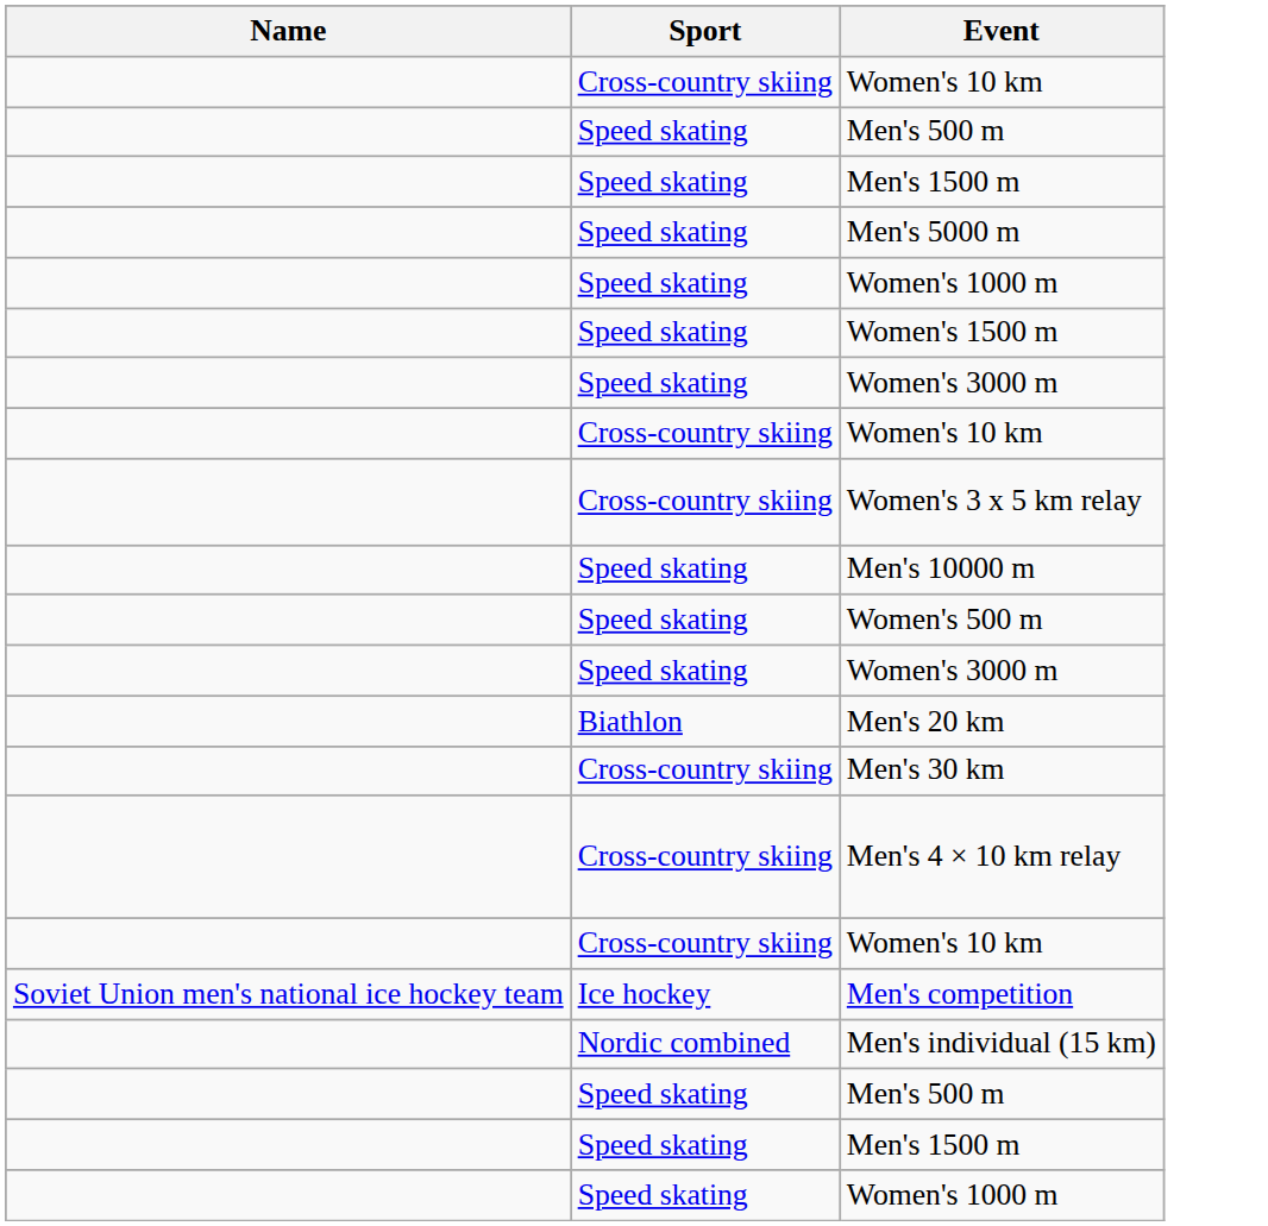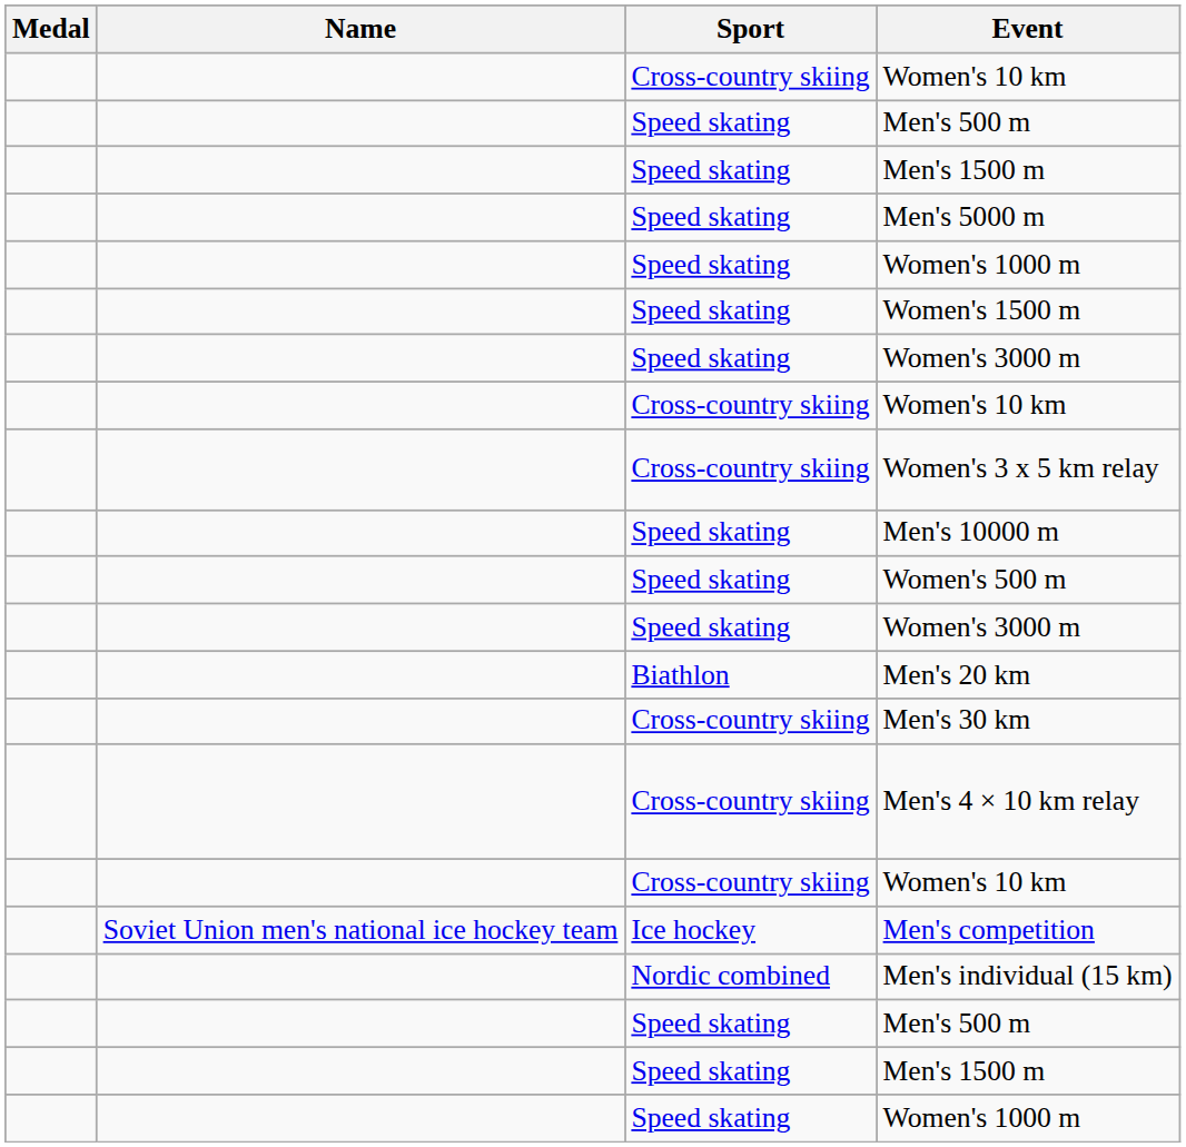 <table class="wikitable sortable" style="font-size:90%">
 <tr>
+<th>Medal</th>
 <th>Name</th>
 <th>Sport</th>
 <th>Event</th>
 </tr>
 <tr>
 <td></td>
+<td></td>
 <td><a href='#'>Cross-country skiing</a></td>
 <td>Women's 10 km</td>
 </tr>
 <tr>
+<td></td>
 <td></td>
 <td><a href='#'>Speed skating</a></td>
 <td>Men's 500 m</td>
 </tr>
 <tr>
 <td></td>
+<td></td>
 <td><a href='#'>Speed skating</a></td>
 <td>Men's 1500 m</td>
 </tr>
 <tr>
+<td></td>
 <td></td>
 <td><a href='#'>Speed skating</a></td>
 <td>Men's 5000 m</td>
 </tr>
 <tr>
 <td></td>
+<td></td>
 <td><a href='#'>Speed skating</a></td>
 <td>Women's 1000 m</td>
 </tr>
 <tr>
+<td></td>
 <td></td>
 <td><a href='#'>Speed skating</a></td>
 <td>Women's 1500 m</td>
 </tr>
 <tr>
 <td></td>
+<td></td>
 <td><a href='#'>Speed skating</a></td>
 <td>Women's 3000 m</td>
 </tr>
 <tr>
 <td></td>
+<td></td>
 <td><a href='#'>Cross-country skiing</a></td>
 <td>Women's 10 km</td>
 </tr>
 <tr>
+<td></td>
 <td> <br>  <br> </td>
 <td><a href='#'>Cross-country skiing</a></td>
 <td>Women's 3 x 5 km relay</td>
 </tr>
 <tr>
 <td></td>
+<td></td>
 <td><a href='#'>Speed skating</a></td>
 <td>Men's 10000 m</td>
 </tr>
 <tr>
+<td></td>
 <td></td>
 <td><a href='#'>Speed skating</a></td>
 <td>Women's 500 m</td>
 </tr>
 <tr>
 <td></td>
+<td></td>
 <td><a href='#'>Speed skating</a></td>
 <td>Women's 3000 m</td>
 </tr>
 <tr>
+<td></td>
 <td></td>
 <td><a href='#'>Biathlon</a></td>
 <td>Men's 20 km</td>
 </tr>
 <tr>
 <td></td>
+<td></td>
 <td><a href='#'>Cross-country skiing</a></td>
 <td>Men's 30 km</td>
 </tr>
 <tr>
+<td></td>
 <td> <br>  <br>  <br> </td>
 <td><a href='#'>Cross-country skiing</a></td>
 <td>Men's 4 × 10 km relay</td>
 </tr>
 <tr>
 <td></td>
+<td></td>
 <td><a href='#'>Cross-country skiing</a></td>
 <td>Women's 10 km</td>
 </tr>
 <tr>
+<td></td>
 <td><a href='#'>Soviet Union men's national ice hockey team</a><br></td>
 <td><a href='#'>Ice hockey</a></td>
 <td><a href='#'>Men's competition</a></td>
 </tr>
 <tr>
 <td></td>
+<td></td>
 <td><a href='#'>Nordic combined</a></td>
 <td>Men's individual (15 km)</td>
 </tr>
 <tr>
+<td></td>
 <td></td>
 <td><a href='#'>Speed skating</a></td>
 <td>Men's 500 m</td>
 </tr>
 <tr>
 <td></td>
+<td></td>
 <td><a href='#'>Speed skating</a></td>
 <td>Men's 1500 m</td>
 </tr>
 <tr>
 <td></td>
+<td></td>
 <td><a href='#'>Speed skating</a></td>
 <td>Women's 1000 m</td>
 </tr>
 </table>
